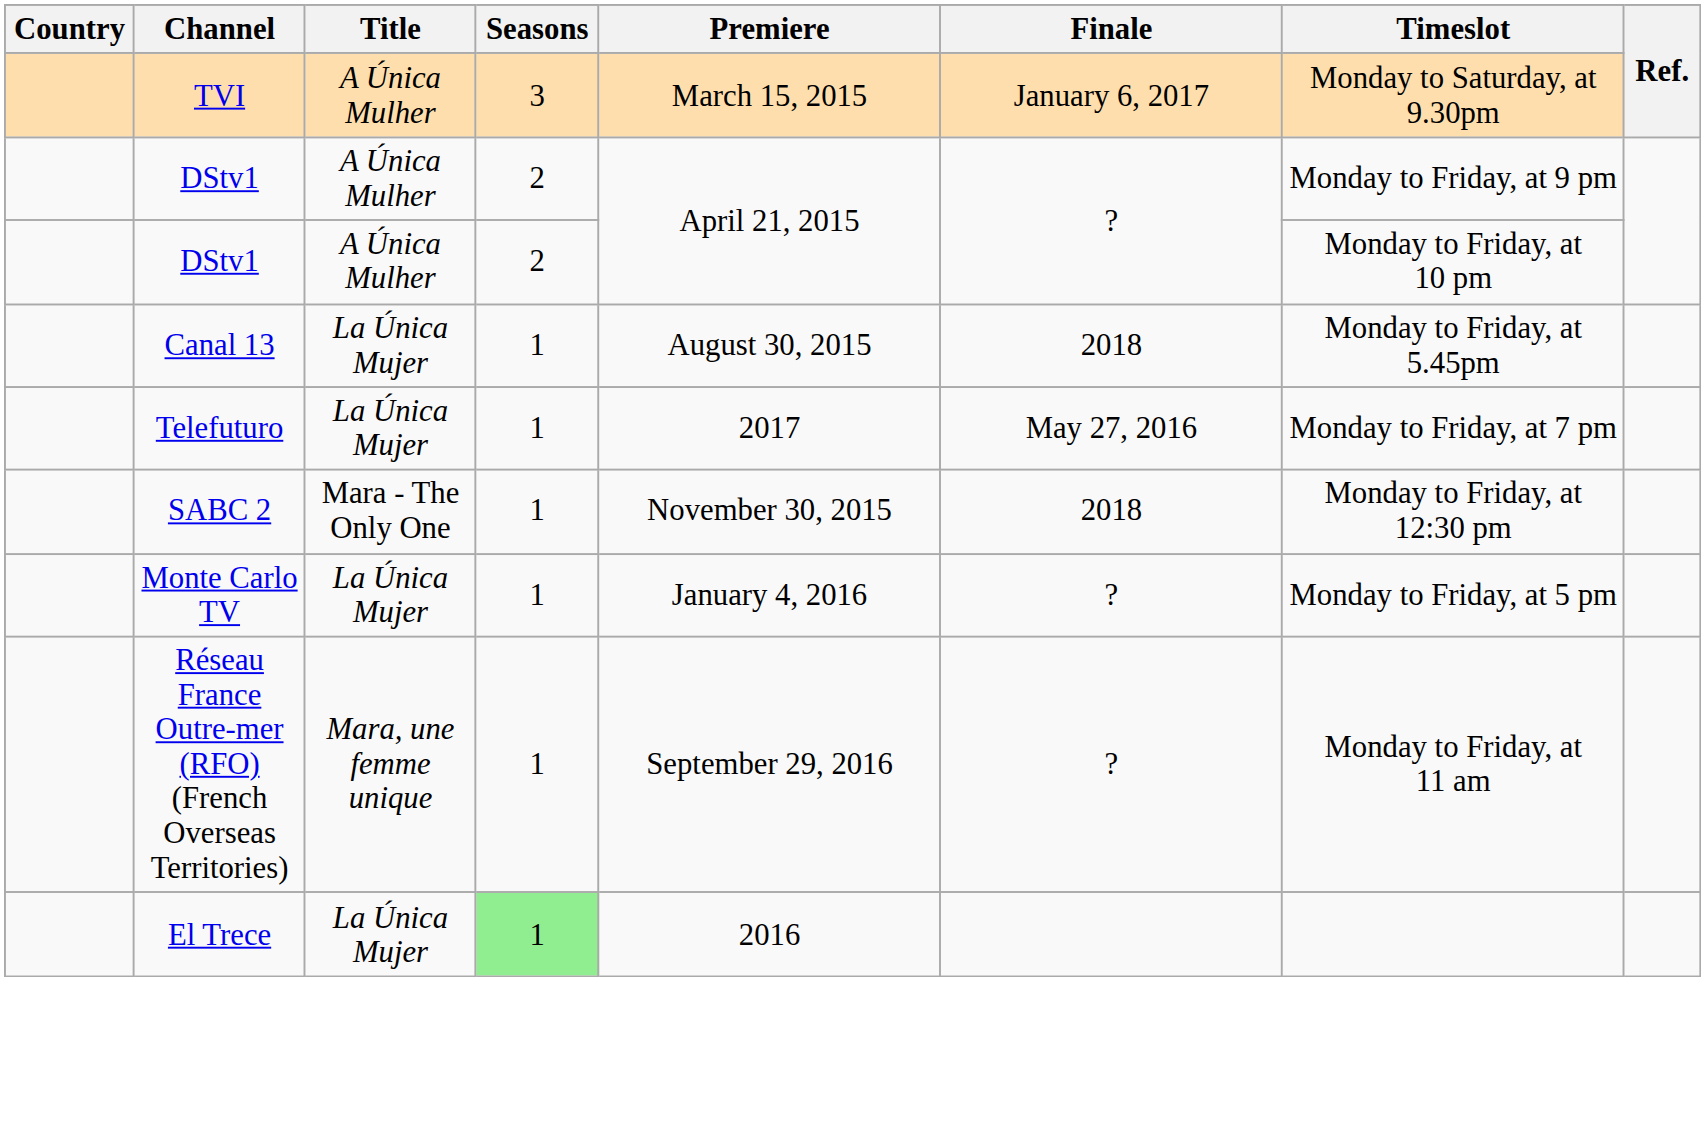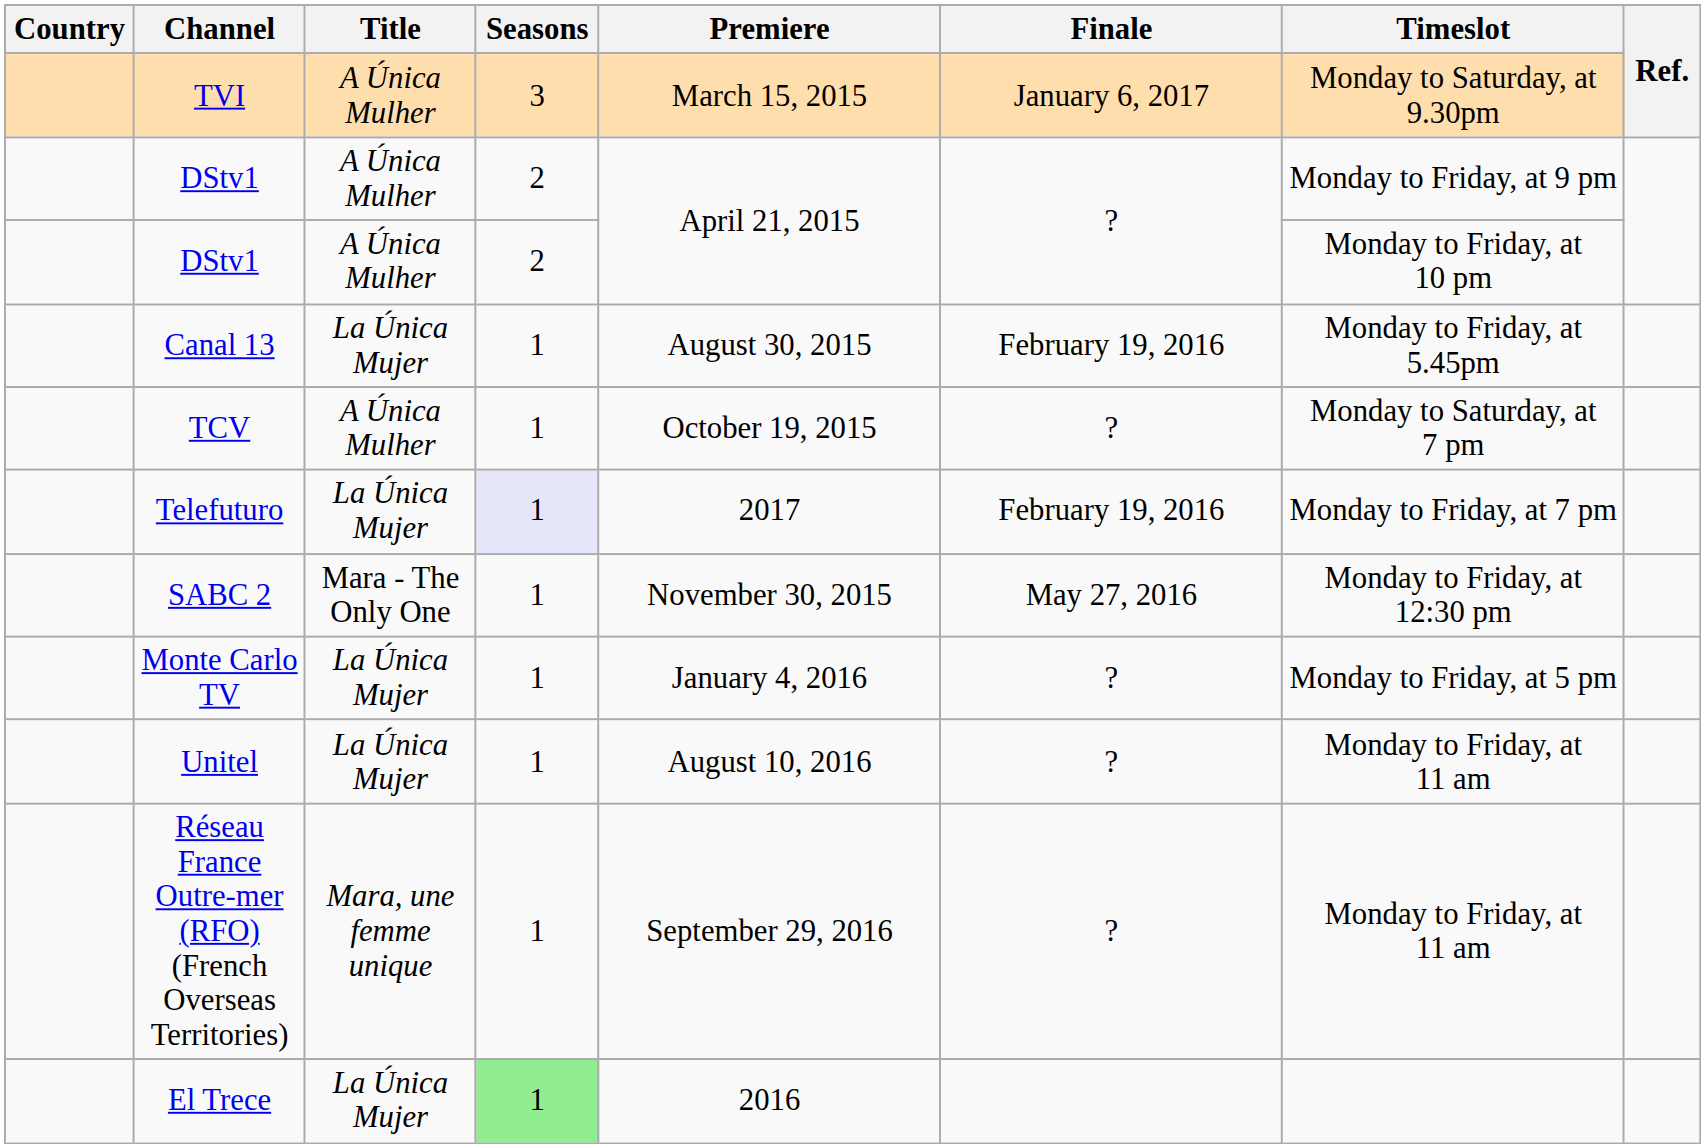 <table class="wikitable" style="text-align:center; width: 100%">
 <tr>
 <th style="width:2%">Country</th>
 <th style="width:9%">Channel</th>
 <th style="width:9%">Title</th>
 <th style="width:3%">Seasons</th>
 <th style="width:18%">Premiere</th>
 <th style="width:18%">Finale</th>
 <th style="width:18%">Timeslot</th>
 <th rowspan=2 style="width:4%">Ref.</th>
 </tr>
 <tr>
 <td style="background:#ffdead"></td>
 <td style="background:#ffdead"><a href='#'>TVI</a></td>
 <td style="background:#ffdead"><em>A Única Mulher</em></td>
 <td style="background:#ffdead">3</td>
 <td style="background:#ffdead">March 15, 2015</td>
 <td style="background:#ffdead">January 6, 2017</td>
 <td style="background:#ffdead">Monday to Saturday, at 9.30pm</td>
 </tr>
 <tr>
 <td></td>
 <td><a href='#'>DStv1</a></td>
 <td><em>A Única Mulher</em></td>
 <td>2</td>
 <td rowspan=2>April 21, 2015</td>
 <td rowspan=2>?</td>
 <td>Monday to Friday, at 9 pm</td>
 <td rowspan=2></td>
 </tr>
 <tr>
 <td></td>
 <td><a href='#'>DStv1</a></td>
 <td><em>A Única Mulher</em></td>
 <td>2</td>
 <td>Monday to Friday, at 10 pm</td>
 </tr>
 <tr>
 <td></td>
 <td><a href='#'>Canal 13</a></td>
 <td><em>La Única Mujer</em></td>
 <td>1</td>
 <td>August 30, 2015</td>
-<td>2018</td>
+<td>February 19, 2016</td>
 <td>Monday to Friday, at 5.45pm</td>
+<td></td>
+</tr>
+<tr>
+<td></td>
+<td><a href='#'>TCV</a></td>
+<td><em>A Única Mulher</em></td>
+<td>1</td>
+<td>October 19, 2015</td>
+<td>?</td>
+<td>Monday to Saturday, at 7 pm</td>
 <td></td>
 </tr>
 <tr>
 <td></td>
 <td><a href='#'>Telefuturo</a></td>
 <td><em>La Única Mujer</em></td>
-<td>1</td>
+<td style="background: lavender;">1</td>
 <td>2017</td>
-<td>May 27, 2016</td>
+<td>February 19, 2016</td>
 <td>Monday to Friday, at 7 pm</td>
 <td></td>
 </tr>
 <tr>
 <td></td>
 <td><a href='#'>SABC 2</a></td>
 <td>Mara - The Only One</td>
 <td>1</td>
 <td>November 30, 2015</td>
-<td>2018</td>
+<td>May 27, 2016</td>
 <td>Monday to Friday, at 12:30 pm</td>
 </tr>
 <tr>
 <td></td>
 <td><a href='#'>Monte Carlo TV</a></td>
 <td><em>La Única Mujer</em></td>
 <td>1</td>
 <td>January 4, 2016</td>
 <td>?</td>
 <td>Monday to Friday, at 5 pm</td>
+<td></td>
+</tr>
+<tr>
+<td></td>
+<td><a href='#'>Unitel</a></td>
+<td><em>La Única Mujer</em></td>
+<td>1</td>
+<td>August 10, 2016</td>
+<td>?</td>
+<td>Monday to Friday, at 11 am</td>
 <td></td>
 </tr>
 <tr>
 <td></td>
 <td><a href='#'>Réseau France Outre-mer (RFO)</a> (French Overseas Territories)</td>
 <td><em>Mara, une femme unique</em></td>
 <td>1</td>
 <td>September 29, 2016</td>
 <td>?</td>
 <td>Monday to Friday, at 11 am</td>
 <td></td>
 </tr>
 <tr>
 <td></td>
 <td><a href='#'>El Trece</a></td>
 <td><em>La Única Mujer</em></td>
 <td style="background: lightgreen;">1</td>
 <td>2016</td>
 <td></td>
 <td></td>
 <td></td>
 </tr>
 </table>
